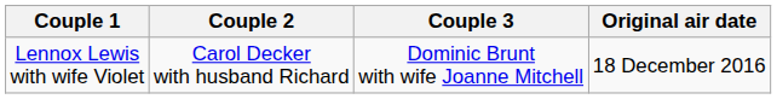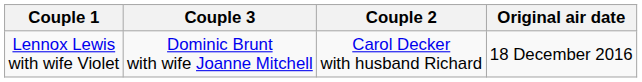 <table class="wikitable sortable" style="text-align:center;">
 <tr>
 <th>Couple 1</th>
+<th>Couple 3</th>
 <th>Couple 2</th>
-<th>Couple 3</th>
 <th>Original air date</th>
 </tr>
 <tr>
 <td><a href='#'>Lennox Lewis</a><br>with wife Violet</td>
+<td><a href='#'>Dominic Brunt</a><br>with wife <a href='#'>Joanne Mitchell</a></td>
 <td><a href='#'>Carol Decker</a><br>with husband Richard</td>
-<td><a href='#'>Dominic Brunt</a><br>with wife <a href='#'>Joanne Mitchell</a></td>
 <td>18 December 2016</td>
 </tr>
 </table>
